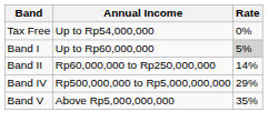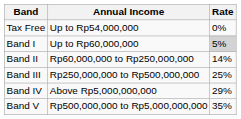 <table class="wikitable">
 <tr>
 <th>Band</th>
 <th>Annual Income</th>
 <th>Rate</th>
 </tr>
 <tr>
 <td>Tax Free</td>
 <td>Up to Rp54,000,000</td>
 <td>0%</td>
 </tr>
 <tr>
 <td>Band I</td>
 <td>Up to Rp60,000,000</td>
 <td style="background: lightgrey;">5%</td>
 </tr>
 <tr>
 <td>Band II</td>
 <td>Rp60,000,000 to Rp250,000,000</td>
 <td>14%</td>
 </tr>
 <tr>
+<td>Band III</td>
+<td>Rp250,000,000 to Rp500,000,000</td>
+<td>25%</td>
+</tr>
+<tr>
 <td>Band IV</td>
-<td>Rp500,000,000 to Rp5,000,000,000</td>
+<td>Above Rp5,000,000,000</td>
 <td>29%</td>
 </tr>
 <tr>
 <td>Band V</td>
-<td>Above Rp5,000,000,000</td>
+<td>Rp500,000,000 to Rp5,000,000,000</td>
 <td>35%</td>
 </tr>
 </table>
